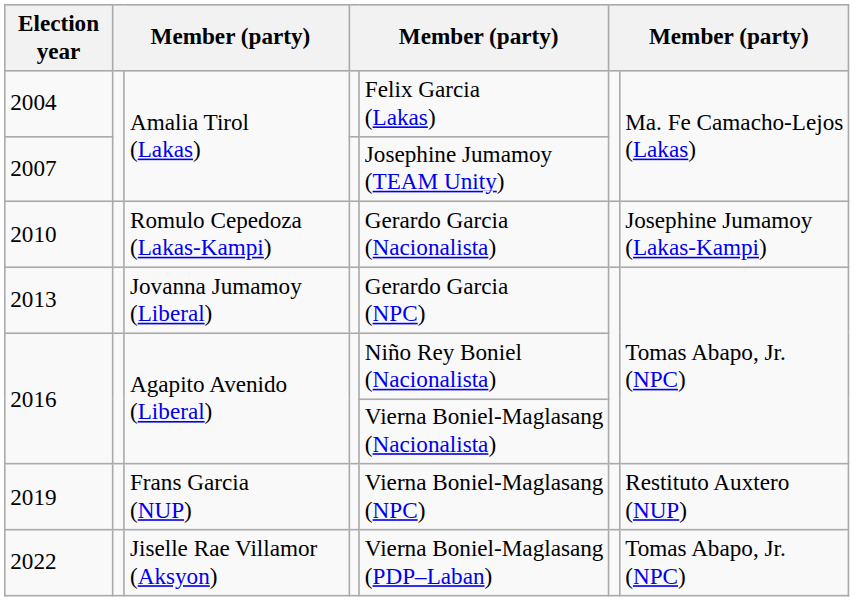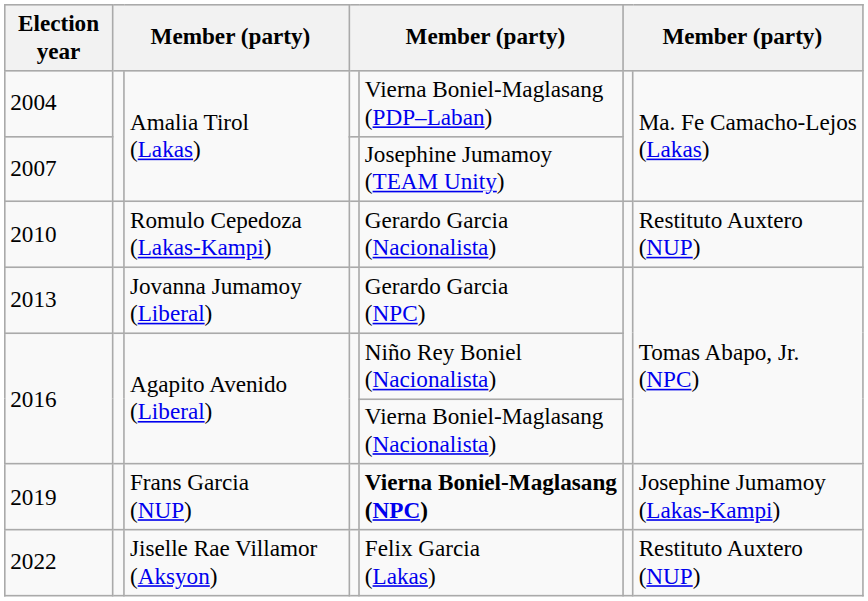 <table class=wikitable style="font-size:90%">
 <tr>
 <th width=60px>Election<br>year</th>
 <th colspan=2 width=140px>Member (party)</th>
 <th colspan=2 width=140px>Member (party)</th>
 <th colspan=2 width=140px>Member (party)</th>
 </tr>
 <tr>
 <td>2004</td>
 <td rowspan=2 bgcolor=></td>
 <td rowspan=2>Amalia Tirol<br>(<a href='#'>Lakas</a>)</td>
 <td bgcolor=></td>
-<td>Felix Garcia<br>(<a href='#'>Lakas</a>)</td>
+<td>Vierna Boniel-Maglasang<br>(<a href='#'>PDP–Laban</a>)</td>
 <td rowspan=2 bgcolor=></td>
 <td rowspan=2>Ma. Fe Camacho-Lejos<br>(<a href='#'>Lakas</a>)</td>
 </tr>
 <tr>
 <td>2007</td>
 <td bgcolor=></td>
 <td>Josephine Jumamoy<br>(<a href='#'>TEAM Unity</a>)</td>
 </tr>
 <tr>
 <td>2010</td>
 <td bgcolor=></td>
 <td>Romulo Cepedoza<br>(<a href='#'>Lakas-Kampi</a>)</td>
 <td bgcolor=></td>
 <td>Gerardo Garcia<br>(<a href='#'>Nacionalista</a>)</td>
 <td bgcolor=></td>
-<td>Josephine Jumamoy<br>(<a href='#'>Lakas-Kampi</a>)</td>
+<td>Restituto Auxtero<br>(<a href='#'>NUP</a>)</td>
 </tr>
 <tr>
 <td>2013</td>
 <td bgcolor=></td>
 <td>Jovanna Jumamoy<br>(<a href='#'>Liberal</a>)</td>
 <td bgcolor=></td>
 <td>Gerardo Garcia<br>(<a href='#'>NPC</a>)</td>
 <td rowspan=3 bgcolor=></td>
 <td rowspan=3>Tomas Abapo, Jr.<br>(<a href='#'>NPC</a>)</td>
 </tr>
 <tr>
 <td rowspan=2>2016</td>
 <td rowspan=2 bgcolor=></td>
 <td rowspan=2>Agapito Avenido<br>(<a href='#'>Liberal</a>)</td>
 <td rowspan=2 bgcolor=></td>
 <td>Niño Rey Boniel<br>(<a href='#'>Nacionalista</a>)</td>
 </tr>
 <tr>
 <td>Vierna Boniel-Maglasang<br>(<a href='#'>Nacionalista</a>)</td>
 </tr>
 <tr>
 <td>2019</td>
 <td bgcolor=></td>
 <td>Frans Garcia<br>(<a href='#'>NUP</a>)</td>
 <td bgcolor=></td>
-<td>Vierna Boniel-Maglasang<br>(<a href='#'>NPC</a>)</td>
+<td><strong>Vierna Boniel-Maglasang<br>(<a href='#'>NPC</a>)</strong></td>
 <td bgcolor=></td>
-<td>Restituto Auxtero<br>(<a href='#'>NUP</a>)</td>
+<td>Josephine Jumamoy<br>(<a href='#'>Lakas-Kampi</a>)</td>
 </tr>
 <tr>
 <td>2022</td>
 <td bgcolor=></td>
 <td>Jiselle Rae Villamor<br>(<a href='#'>Aksyon</a>)</td>
 <td bgcolor=></td>
-<td>Vierna Boniel-Maglasang<br>(<a href='#'>PDP–Laban</a>)</td>
+<td>Felix Garcia<br>(<a href='#'>Lakas</a>)</td>
 <td bgcolor=></td>
-<td>Tomas Abapo, Jr.<br>(<a href='#'>NPC</a>)</td>
+<td>Restituto Auxtero<br>(<a href='#'>NUP</a>)</td>
 </tr>
 </table>
